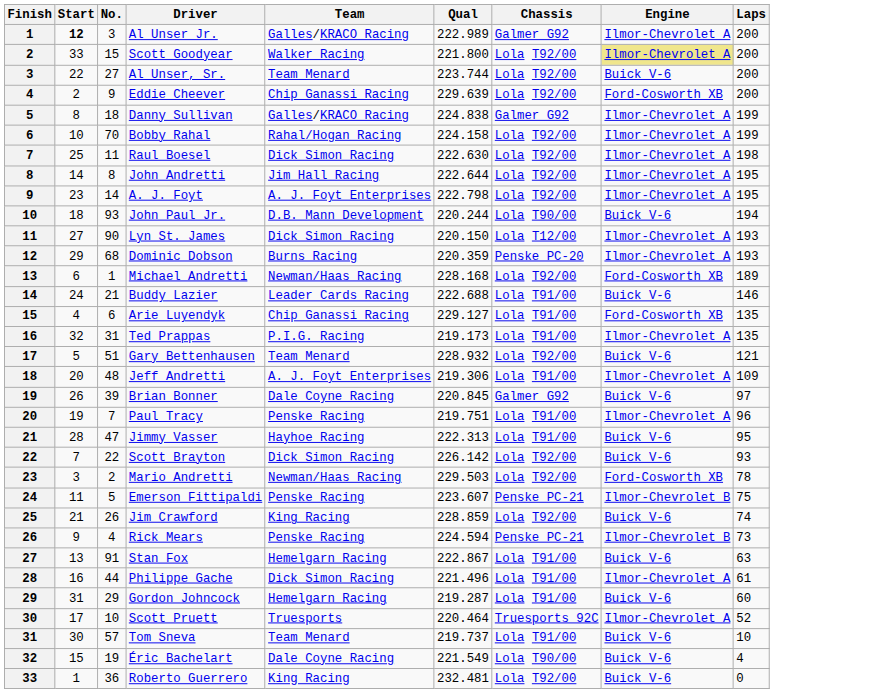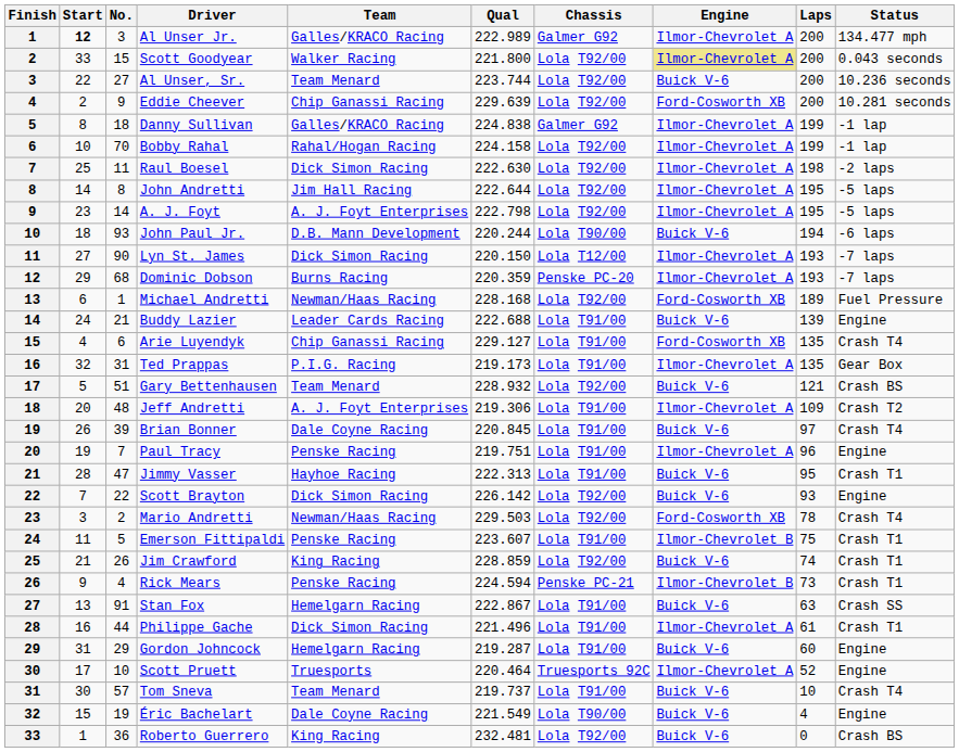 <table class="wikitable">
 <tr>
 <th>Finish</th>
 <th>Start</th>
 <th>No.</th>
 <th>Driver</th>
 <th>Team</th>
 <th>Qual</th>
 <th>Chassis</th>
 <th>Engine</th>
 <th>Laps</th>
+<th>Status</th>
 </tr>
 <tr>
 <th>1</th>
 <td align="center"><strong>12</strong></td>
 <td align="center">3</td>
 <td> <a href='#'>Al Unser Jr.</a></td>
 <td><a href='#'>Galles</a>/<a href='#'>KRACO Racing</a></td>
 <td>222.989</td>
 <td><a href='#'>Galmer G92</a></td>
 <td><a href='#'>Ilmor-Chevrolet A</a></td>
 <td>200</td>
+<td>134.477 mph</td>
 </tr>
 <tr>
 <th>2</th>
 <td align="center">33</td>
 <td align="center">15</td>
 <td> <a href='#'>Scott Goodyear</a></td>
 <td><a href='#'>Walker Racing</a></td>
 <td>221.800</td>
 <td><a href='#'>Lola</a> <a href='#'>T92/00</a></td>
 <td style="background: khaki;"><a href='#'>Ilmor-Chevrolet A</a></td>
 <td>200</td>
+<td>0.043 seconds</td>
 </tr>
 <tr>
 <th>3</th>
 <td align="center">22</td>
 <td align="center">27</td>
 <td> <a href='#'>Al Unser, Sr.</a> <strong></strong></td>
 <td><a href='#'>Team Menard</a></td>
 <td>223.744</td>
 <td><a href='#'>Lola</a> <a href='#'>T92/00</a></td>
 <td><a href='#'>Buick V-6</a></td>
 <td>200</td>
+<td>10.236 seconds</td>
 </tr>
 <tr>
 <th>4</th>
 <td align="center">2</td>
 <td align="center">9</td>
 <td> <a href='#'>Eddie Cheever</a></td>
 <td><a href='#'>Chip Ganassi Racing</a></td>
 <td>229.639</td>
 <td><a href='#'>Lola</a> <a href='#'>T92/00</a></td>
 <td><a href='#'>Ford-Cosworth XB</a></td>
 <td>200</td>
+<td>10.281 seconds</td>
 </tr>
 <tr>
 <th>5</th>
 <td align="center">8</td>
 <td align="center">18</td>
 <td> <a href='#'>Danny Sullivan</a> <strong></strong></td>
 <td><a href='#'>Galles</a>/<a href='#'>KRACO Racing</a></td>
 <td>224.838</td>
 <td><a href='#'>Galmer G92</a></td>
 <td><a href='#'>Ilmor-Chevrolet A</a></td>
 <td>199</td>
+<td>-1 lap</td>
 </tr>
 <tr>
 <th>6</th>
 <td align="center">10</td>
 <td align="center">70</td>
 <td> <a href='#'>Bobby Rahal</a> <strong></strong></td>
 <td><a href='#'>Rahal/Hogan Racing</a></td>
 <td>224.158</td>
 <td><a href='#'>Lola</a> <a href='#'>T92/00</a></td>
 <td><a href='#'>Ilmor-Chevrolet A</a></td>
 <td>199</td>
+<td>-1 lap</td>
 </tr>
 <tr>
 <th>7</th>
 <td align="center">25</td>
 <td align="center">11</td>
 <td> <a href='#'>Raul Boesel</a></td>
 <td><a href='#'>Dick Simon Racing</a></td>
 <td>222.630</td>
 <td><a href='#'>Lola</a> <a href='#'>T92/00</a></td>
 <td><a href='#'>Ilmor-Chevrolet A</a></td>
 <td>198</td>
+<td>-2 laps</td>
 </tr>
 <tr>
 <th>8</th>
 <td align="center">14</td>
 <td align="center">8</td>
 <td> <a href='#'>John Andretti</a></td>
 <td><a href='#'>Jim Hall Racing</a></td>
 <td>222.644</td>
 <td><a href='#'>Lola</a> <a href='#'>T92/00</a></td>
 <td><a href='#'>Ilmor-Chevrolet A</a></td>
 <td>195</td>
+<td>-5 laps</td>
 </tr>
 <tr>
 <th>9</th>
 <td align="center">23</td>
 <td align="center">14</td>
 <td> <a href='#'>A. J. Foyt</a> <strong></strong></td>
 <td><a href='#'>A. J. Foyt Enterprises</a></td>
 <td>222.798</td>
 <td><a href='#'>Lola</a> <a href='#'>T92/00</a></td>
 <td><a href='#'>Ilmor-Chevrolet A</a></td>
 <td>195</td>
+<td>-5 laps</td>
 </tr>
 <tr>
 <th>10</th>
 <td align="center">18</td>
 <td align="center">93</td>
 <td> <a href='#'>John Paul Jr.</a></td>
 <td><a href='#'>D.B. Mann Development</a></td>
 <td>220.244</td>
 <td><a href='#'>Lola</a> <a href='#'>T90/00</a></td>
 <td><a href='#'>Buick V-6</a></td>
 <td>194</td>
+<td>-6 laps</td>
 </tr>
 <tr>
 <th>11</th>
 <td align="center">27</td>
 <td align="center">90</td>
 <td> <a href='#'>Lyn St. James</a> <strong></strong></td>
 <td><a href='#'>Dick Simon Racing</a></td>
 <td>220.150</td>
 <td><a href='#'>Lola</a> <a href='#'>T12/00</a></td>
 <td><a href='#'>Ilmor-Chevrolet A</a></td>
 <td>193</td>
+<td>-7 laps</td>
 </tr>
 <tr>
 <th>12</th>
 <td align="center">29</td>
 <td align="center">68</td>
 <td> <a href='#'>Dominic Dobson</a></td>
 <td><a href='#'>Burns Racing</a></td>
 <td>220.359</td>
 <td><a href='#'>Penske PC-20</a></td>
 <td><a href='#'>Ilmor-Chevrolet A</a></td>
 <td>193</td>
+<td>-7 laps</td>
 </tr>
 <tr>
 <th>13</th>
 <td align="center">6</td>
 <td align="center">1</td>
 <td> <a href='#'>Michael Andretti</a></td>
 <td><a href='#'>Newman/Haas Racing</a></td>
 <td>228.168</td>
 <td><a href='#'>Lola</a> <a href='#'>T92/00</a></td>
 <td><a href='#'>Ford-Cosworth XB</a></td>
 <td>189</td>
+<td>Fuel Pressure</td>
 </tr>
 <tr>
 <th>14</th>
 <td align="center">24</td>
 <td align="center">21</td>
 <td> <a href='#'>Buddy Lazier</a></td>
 <td><a href='#'>Leader Cards Racing</a></td>
 <td>222.688</td>
 <td><a href='#'>Lola</a> <a href='#'>T91/00</a></td>
 <td><a href='#'>Buick V-6</a></td>
-<td>146</td>
+<td>139</td>
+<td>Engine</td>
 </tr>
 <tr>
 <th>15</th>
 <td align="center">4</td>
 <td align="center">6</td>
 <td> <a href='#'>Arie Luyendyk</a> <strong></strong></td>
 <td><a href='#'>Chip Ganassi Racing</a></td>
 <td>229.127</td>
 <td><a href='#'>Lola</a> <a href='#'>T91/00</a></td>
 <td><a href='#'>Ford-Cosworth XB</a></td>
 <td>135</td>
+<td>Crash T4</td>
 </tr>
 <tr>
 <th>16</th>
 <td align="center">32</td>
 <td align="center">31</td>
 <td> <a href='#'>Ted Prappas</a> <strong></strong></td>
 <td><a href='#'>P.I.G. Racing</a></td>
 <td>219.173</td>
 <td><a href='#'>Lola</a> <a href='#'>T91/00</a></td>
 <td><a href='#'>Ilmor-Chevrolet A</a></td>
 <td>135</td>
+<td>Gear Box</td>
 </tr>
 <tr>
 <th>17</th>
 <td align="center">5</td>
 <td align="center">51</td>
 <td> <a href='#'>Gary Bettenhausen</a></td>
 <td><a href='#'>Team Menard</a></td>
 <td>228.932</td>
 <td><a href='#'>Lola</a> <a href='#'>T92/00</a></td>
 <td><a href='#'>Buick V-6</a></td>
 <td>121</td>
+<td>Crash BS</td>
 </tr>
 <tr>
 <th>18</th>
 <td align="center">20</td>
 <td align="center">48</td>
 <td> <a href='#'>Jeff Andretti</a></td>
 <td><a href='#'>A. J. Foyt Enterprises</a></td>
 <td>219.306</td>
 <td><a href='#'>Lola</a> <a href='#'>T91/00</a></td>
 <td><a href='#'>Ilmor-Chevrolet A</a></td>
 <td>109</td>
+<td>Crash T2</td>
 </tr>
 <tr>
 <th>19</th>
 <td align="center">26</td>
 <td align="center">39</td>
 <td> <a href='#'>Brian Bonner</a> <strong></strong></td>
 <td><a href='#'>Dale Coyne Racing</a></td>
 <td>220.845</td>
-<td><a href='#'>Galmer G92</a></td>
+<td><a href='#'>Lola</a> <a href='#'>T91/00</a></td>
 <td><a href='#'>Buick V-6</a></td>
 <td>97</td>
+<td>Crash T4</td>
 </tr>
 <tr>
 <th>20</th>
 <td align="center">19</td>
 <td align="center">7</td>
 <td> <a href='#'>Paul Tracy</a> <strong></strong></td>
 <td><a href='#'>Penske Racing</a></td>
 <td>219.751</td>
 <td><a href='#'>Lola</a> <a href='#'>T91/00</a></td>
 <td><a href='#'>Ilmor-Chevrolet A</a></td>
 <td>96</td>
+<td>Engine</td>
 </tr>
 <tr>
 <th>21</th>
 <td align="center">28</td>
 <td align="center">47</td>
 <td> <a href='#'>Jimmy Vasser</a> <strong></strong></td>
 <td><a href='#'>Hayhoe Racing</a></td>
 <td>222.313</td>
 <td><a href='#'>Lola</a> <a href='#'>T91/00</a></td>
 <td><a href='#'>Buick V-6</a></td>
 <td>95</td>
+<td>Crash T1</td>
 </tr>
 <tr>
 <th>22</th>
 <td align="center">7</td>
 <td align="center">22</td>
 <td> <a href='#'>Scott Brayton</a></td>
 <td><a href='#'>Dick Simon Racing</a></td>
 <td>226.142</td>
 <td><a href='#'>Lola</a> <a href='#'>T92/00</a></td>
 <td><a href='#'>Buick V-6</a></td>
 <td>93</td>
+<td>Engine</td>
 </tr>
 <tr>
 <th>23</th>
 <td align="center">3</td>
 <td align="center">2</td>
 <td> <a href='#'>Mario Andretti</a> <strong></strong></td>
 <td><a href='#'>Newman/Haas Racing</a></td>
 <td>229.503</td>
 <td><a href='#'>Lola</a> <a href='#'>T92/00</a></td>
 <td><a href='#'>Ford-Cosworth XB</a></td>
 <td>78</td>
+<td>Crash T4</td>
 </tr>
 <tr>
 <th>24</th>
 <td align="center">11</td>
 <td align="center">5</td>
 <td> <a href='#'>Emerson Fittipaldi</a> <strong></strong></td>
 <td><a href='#'>Penske Racing</a></td>
 <td>223.607</td>
-<td><a href='#'>Penske PC-21</a></td>
+<td><a href='#'>Lola</a> <a href='#'>T91/00</a></td>
 <td><a href='#'>Ilmor-Chevrolet B</a></td>
 <td>75</td>
+<td>Crash T1</td>
 </tr>
 <tr>
 <th>25</th>
 <td align="center">21</td>
 <td align="center">26</td>
 <td> <a href='#'>Jim Crawford</a></td>
 <td><a href='#'>King Racing</a></td>
 <td>228.859</td>
 <td><a href='#'>Lola</a> <a href='#'>T92/00</a></td>
 <td><a href='#'>Buick V-6</a></td>
 <td>74</td>
+<td>Crash T1</td>
 </tr>
 <tr>
 <th>26</th>
 <td align="center">9</td>
 <td align="center">4</td>
 <td> <a href='#'>Rick Mears</a> <strong></strong></td>
 <td><a href='#'>Penske Racing</a></td>
 <td>224.594</td>
 <td><a href='#'>Penske PC-21</a></td>
 <td><a href='#'>Ilmor-Chevrolet B</a></td>
 <td>73</td>
+<td>Crash T1</td>
 </tr>
 <tr>
 <th>27</th>
 <td align="center">13</td>
 <td align="center">91</td>
 <td> <a href='#'>Stan Fox</a></td>
 <td><a href='#'>Hemelgarn Racing</a></td>
 <td>222.867</td>
 <td><a href='#'>Lola</a> <a href='#'>T91/00</a></td>
 <td><a href='#'>Buick V-6</a></td>
 <td>63</td>
+<td>Crash SS</td>
 </tr>
 <tr>
 <th>28</th>
 <td align="center">16</td>
 <td align="center">44</td>
 <td> <a href='#'>Philippe Gache</a> <strong></strong></td>
 <td><a href='#'>Dick Simon Racing</a></td>
 <td>221.496</td>
 <td><a href='#'>Lola</a> <a href='#'>T91/00</a></td>
 <td><a href='#'>Ilmor-Chevrolet A</a></td>
 <td>61</td>
+<td>Crash T1</td>
 </tr>
 <tr>
 <th>29</th>
 <td align="center">31</td>
 <td align="center">29</td>
 <td> <a href='#'>Gordon Johncock</a> <strong></strong></td>
 <td><a href='#'>Hemelgarn Racing</a></td>
 <td>219.287</td>
 <td><a href='#'>Lola</a> <a href='#'>T91/00</a></td>
 <td><a href='#'>Buick V-6</a></td>
 <td>60</td>
+<td>Engine</td>
 </tr>
 <tr>
 <th>30</th>
 <td align="center">17</td>
 <td align="center">10</td>
 <td> <a href='#'>Scott Pruett</a></td>
 <td><a href='#'>Truesports</a></td>
 <td>220.464</td>
 <td><a href='#'>Truesports 92C</a></td>
 <td><a href='#'>Ilmor-Chevrolet A</a></td>
 <td>52</td>
+<td>Engine</td>
 </tr>
 <tr>
 <th>31</th>
 <td align="center">30</td>
 <td align="center">57</td>
 <td> <a href='#'>Tom Sneva</a> <strong></strong></td>
 <td><a href='#'>Team Menard</a></td>
 <td>219.737</td>
 <td><a href='#'>Lola</a> <a href='#'>T91/00</a></td>
 <td><a href='#'>Buick V-6</a></td>
 <td>10</td>
+<td>Crash T4</td>
 </tr>
 <tr>
 <th>32</th>
 <td align="center">15</td>
 <td align="center">19</td>
 <td> <a href='#'>Éric Bachelart</a> <strong></strong></td>
 <td><a href='#'>Dale Coyne Racing</a></td>
 <td>221.549</td>
 <td><a href='#'>Lola</a> <a href='#'>T90/00</a></td>
 <td><a href='#'>Buick V-6</a></td>
 <td>4</td>
+<td>Engine</td>
 </tr>
 <tr>
 <th>33</th>
 <td align="center">1</td>
 <td align="center">36</td>
 <td> <a href='#'>Roberto Guerrero</a></td>
 <td><a href='#'>King Racing</a></td>
 <td>232.481</td>
 <td><a href='#'>Lola</a> <a href='#'>T92/00</a></td>
 <td><a href='#'>Buick V-6</a></td>
 <td>0</td>
+<td>Crash BS</td>
 </tr>
 </table>
